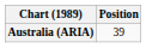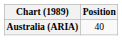 <table class="wikitable plainrowheaders" style="text-align:center">
 <tr>
 <th>Chart (1989)</th>
 <th>Position</th>
 </tr>
 <tr>
 <th scope="row">Australia (ARIA)</th>
-<td>39</td>
+<td>40</td>
 </tr>
 </table>
